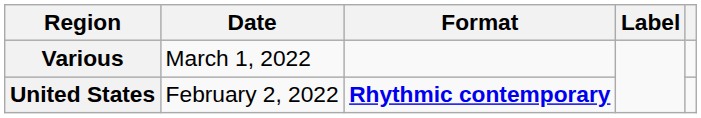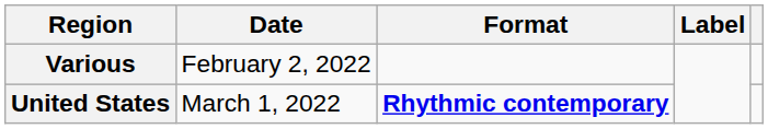 <table class="wikitable plainrowheaders">
 <tr>
 <th scope="col">Region</th>
 <th scope="col">Date</th>
 <th scope="col">Format</th>
 <th scope="col">Label</th>
 <th scope="col"></th>
 </tr>
 <tr>
 <th scope="row">Various</th>
-<td>March 1, 2022</td>
+<td>February 2, 2022</td>
 <td></td>
 <td rowspan="2"></td>
 <td></td>
 </tr>
 <tr>
 <th scope="row">United States</th>
-<td>February 2, 2022</td>
+<td>March 1, 2022</td>
 <td><strong><a href='#'>Rhythmic contemporary</a></strong></td>
 <td></td>
 </tr>
 </table>
